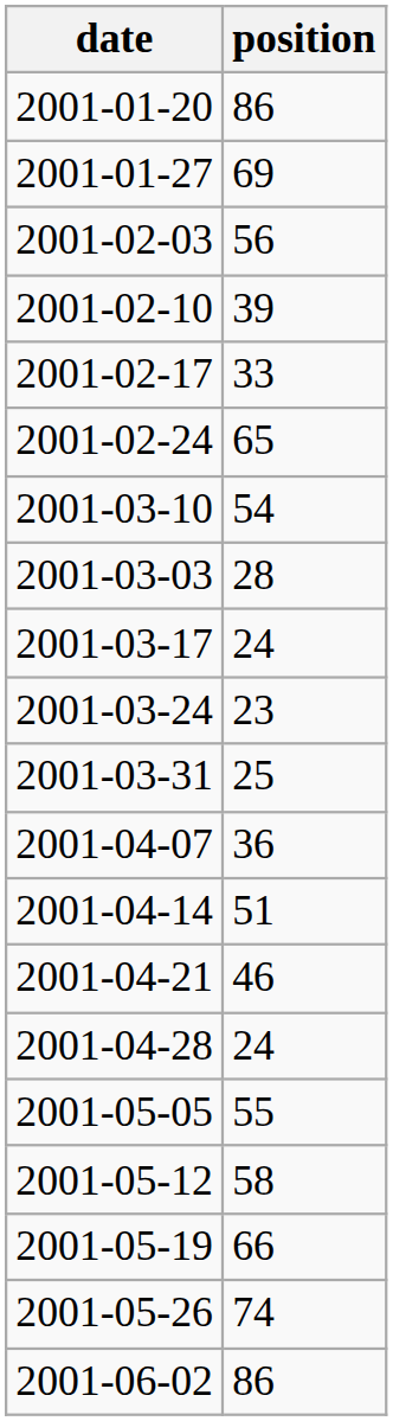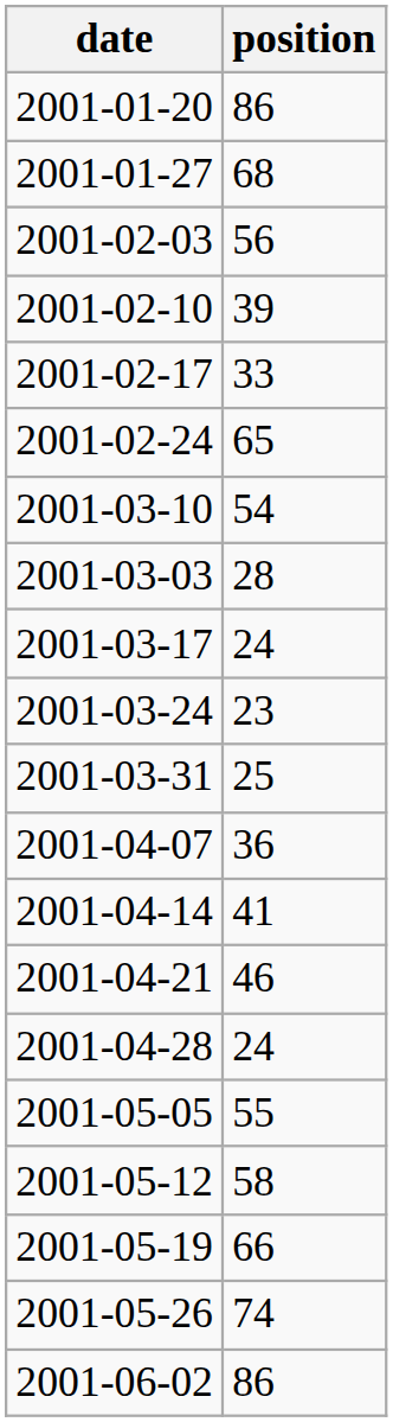 <table class="wikitable mw-collapsible">
 <tr>
 <th>date</th>
 <th>position</th>
 </tr>
 <tr>
 <td>2001-01-20</td>
 <td>86</td>
 </tr>
 <tr>
 <td>2001-01-27</td>
-<td>69</td>
+<td>68</td>
 </tr>
 <tr>
 <td>2001-02-03</td>
 <td>56</td>
 </tr>
 <tr>
 <td>2001-02-10</td>
 <td>39</td>
 </tr>
 <tr>
 <td>2001-02-17</td>
 <td>33</td>
 </tr>
 <tr>
 <td>2001-02-24</td>
 <td>65</td>
 </tr>
 <tr>
 <td>2001-03-10</td>
 <td>54</td>
 </tr>
 <tr>
 <td>2001-03-03</td>
 <td>28</td>
 </tr>
 <tr>
 <td>2001-03-17</td>
 <td>24</td>
 </tr>
 <tr>
 <td>2001-03-24</td>
 <td>23</td>
 </tr>
 <tr>
 <td>2001-03-31</td>
 <td>25</td>
 </tr>
 <tr>
 <td>2001-04-07</td>
 <td>36</td>
 </tr>
 <tr>
 <td>2001-04-14</td>
-<td>51</td>
+<td>41</td>
 </tr>
 <tr>
 <td>2001-04-21</td>
 <td>46</td>
 </tr>
 <tr>
 <td>2001-04-28</td>
 <td>24</td>
 </tr>
 <tr>
 <td>2001-05-05</td>
 <td>55</td>
 </tr>
 <tr>
 <td>2001-05-12</td>
 <td>58</td>
 </tr>
 <tr>
 <td>2001-05-19</td>
 <td>66</td>
 </tr>
 <tr>
 <td>2001-05-26</td>
 <td>74</td>
 </tr>
 <tr>
 <td>2001-06-02</td>
 <td>86</td>
 </tr>
 </table>
